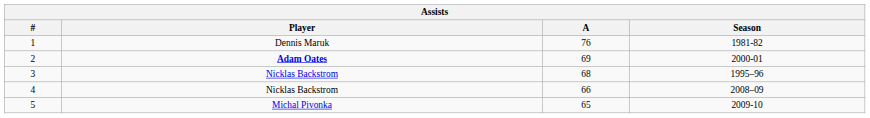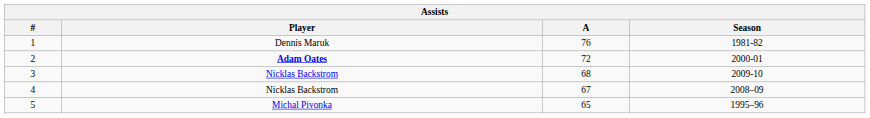 <table class="wikitable" style="text-align: center; font-size: 95%" width="70%">
 <tr>
 <th colspan="4">Assists</th>
 </tr>
 <tr>
 <th>#</th>
 <th>Player</th>
 <th>A</th>
 <th>Season</th>
 </tr>
 <tr>
 <td>1</td>
 <td>Dennis Maruk</td>
 <td>76</td>
 <td>1981-82</td>
 </tr>
 <tr>
 <td>2</td>
 <td><strong><a href='#'>Adam Oates</a></strong></td>
-<td>69</td>
+<td>72</td>
 <td>2000-01</td>
 </tr>
 <tr>
 <td>3</td>
 <td><a href='#'>Nicklas Backstrom</a></td>
 <td>68</td>
-<td>1995–96</td>
+<td>2009-10</td>
 </tr>
 <tr>
 <td>4</td>
 <td>Nicklas Backstrom</td>
-<td>66</td>
+<td>67</td>
 <td>2008–09</td>
 </tr>
 <tr>
 <td>5</td>
 <td><a href='#'>Michal Pivonka</a></td>
 <td>65</td>
-<td>2009-10</td>
+<td>1995–96</td>
 </tr>
 </table>
